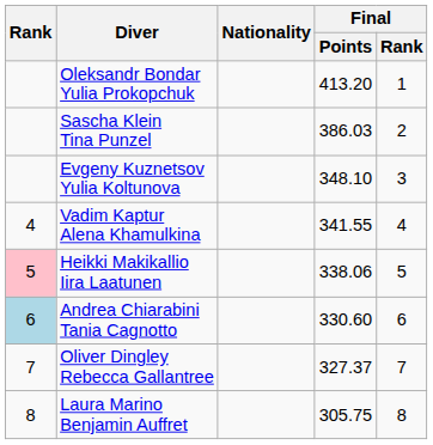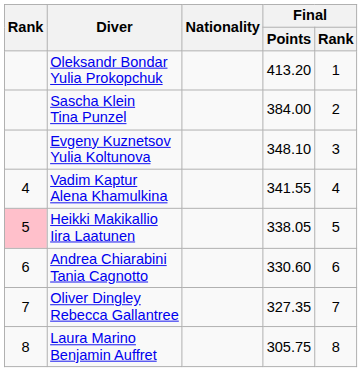 <table class="wikitable sortable" style="text-align:center">
 <tr>
 <th rowspan=2>Rank</th>
 <th rowspan=2>Diver</th>
 <th rowspan=2>Nationality</th>
 <th colspan="2">Final</th>
 </tr>
 <tr>
 <th>Points</th>
 <th>Rank</th>
 </tr>
 <tr>
 <td></td>
 <td align=left><a href='#'>Oleksandr Bondar</a><br><a href='#'>Yulia Prokopchuk</a></td>
 <td align=left></td>
 <td>413.20</td>
 <td>1</td>
 </tr>
 <tr>
 <td></td>
 <td align=left><a href='#'>Sascha Klein</a><br><a href='#'>Tina Punzel</a></td>
 <td align=left></td>
-<td>386.03</td>
+<td>384.00</td>
 <td>2</td>
 </tr>
 <tr>
 <td></td>
 <td align=left><a href='#'>Evgeny Kuznetsov</a><br><a href='#'>Yulia Koltunova</a></td>
 <td align=left></td>
 <td>348.10</td>
 <td>3</td>
 </tr>
 <tr>
 <td>4</td>
 <td align=left><a href='#'>Vadim Kaptur</a><br><a href='#'>Alena Khamulkina</a></td>
 <td align=left></td>
 <td>341.55</td>
 <td>4</td>
 </tr>
 <tr>
 <td style="background: pink;">5</td>
 <td align=left><a href='#'>Heikki Makikallio</a><br><a href='#'>Iira Laatunen</a></td>
 <td align=left></td>
-<td>338.06</td>
+<td>338.05</td>
 <td>5</td>
 </tr>
 <tr>
-<td style="background: lightblue;">6</td>
+<td>6</td>
 <td align=left><a href='#'>Andrea Chiarabini</a><br><a href='#'>Tania Cagnotto</a></td>
 <td align=left></td>
 <td>330.60</td>
 <td>6</td>
 </tr>
 <tr>
 <td>7</td>
 <td align=left><a href='#'>Oliver Dingley</a><br><a href='#'>Rebecca Gallantree</a></td>
 <td align=left></td>
-<td>327.37</td>
+<td>327.35</td>
 <td>7</td>
 </tr>
 <tr>
 <td>8</td>
 <td align=left><a href='#'>Laura Marino</a><br><a href='#'>Benjamin Auffret</a></td>
 <td align=left></td>
 <td>305.75</td>
 <td>8</td>
 </tr>
 </table>
